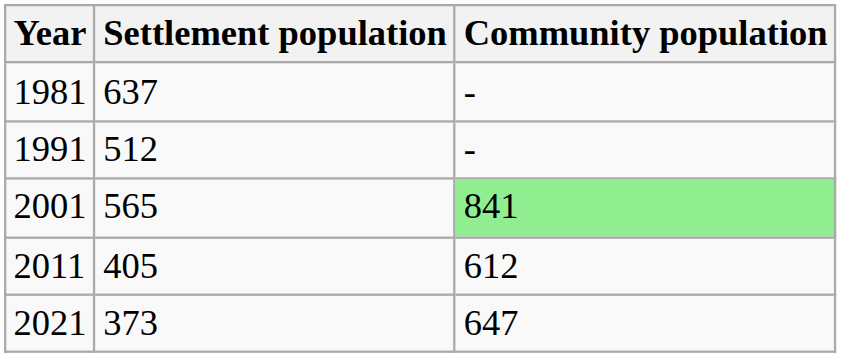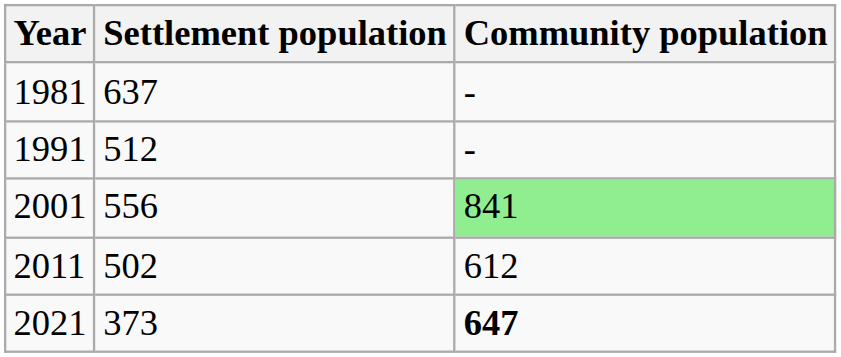 <table class="wikitable">
 <tr>
 <th>Year</th>
 <th>Settlement population</th>
 <th>Community population</th>
 </tr>
 <tr>
 <td>1981</td>
 <td>637</td>
 <td>-</td>
 </tr>
 <tr>
 <td>1991</td>
 <td>512</td>
 <td>-</td>
 </tr>
 <tr>
 <td>2001</td>
-<td>565</td>
+<td>556</td>
 <td style="background: lightgreen;">841</td>
 </tr>
 <tr>
 <td>2011</td>
-<td>405</td>
+<td>502</td>
 <td>612</td>
 </tr>
 <tr>
 <td>2021</td>
 <td>373</td>
-<td>647</td>
+<td><strong>647</strong></td>
 </tr>
 </table>
